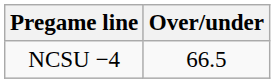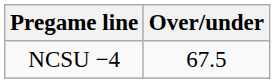 <table class="wikitable">
 <tr align="center">
 <th style=>Pregame line</th>
 <th style=>Over/under</th>
 </tr>
 <tr align="center">
 <td>NCSU −4</td>
-<td>66.5</td>
+<td>67.5</td>
 </tr>
 </table>
